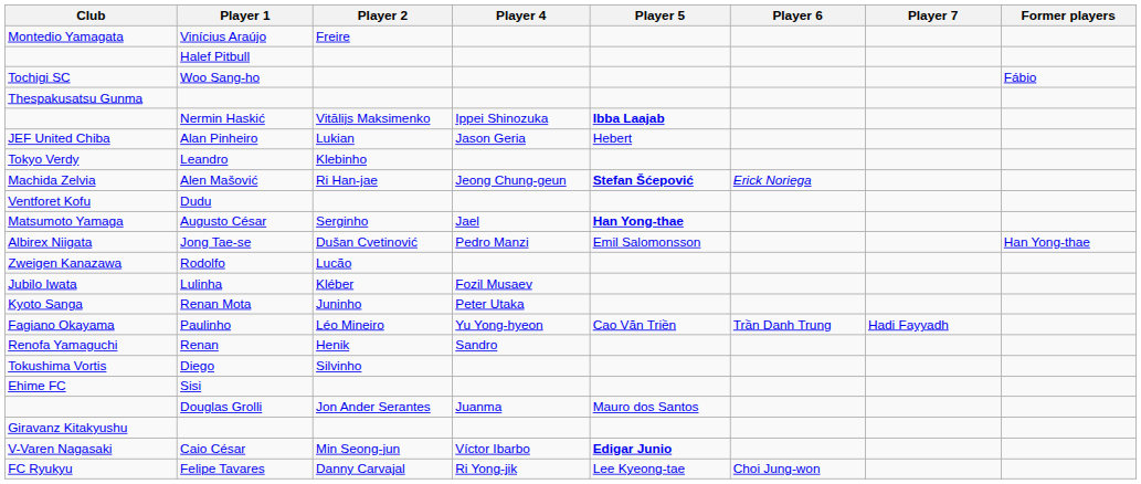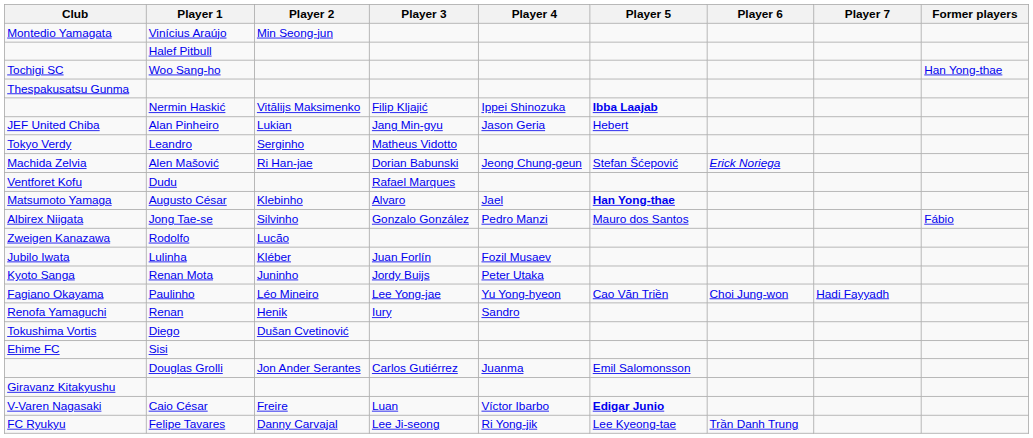 <table class="wikitable sortable" style="font-size:90%;">
 <tr>
 <th width="200">Club</th>
 <th width="160">Player 1</th>
 <th width="160">Player 2</th>
+<th width="160">Player 3</th>
 <th width="160">Player 4</th>
 <th width="160">Player 5</th>
 <th width="160">Player 6</th>
 <th width="160">Player 7</th>
 <th width="160">Former players</th>
 </tr>
 <tr>
 <td><a href='#'>Montedio Yamagata</a></td>
 <td> <a href='#'>Vinícius Araújo</a></td>
-<td> <a href='#'>Freire</a></td>
+<td> <a href='#'>Min Seong-jun</a></td>
+<td></td>
 <td></td>
 <td></td>
 <td></td>
 <td></td>
 <td></td>
 </tr>
 <tr>
 <td></td>
 <td> <a href='#'>Halef Pitbull</a></td>
 <td></td>
 <td></td>
 <td></td>
 <td></td>
 <td></td>
 <td></td>
+<td></td>
 </tr>
 <tr>
 <td><a href='#'>Tochigi SC</a></td>
 <td> <a href='#'>Woo Sang-ho</a></td>
 <td></td>
 <td></td>
 <td></td>
 <td></td>
 <td></td>
-<td> <a href='#'>Fábio</a></td>
+<td></td>
+<td> <a href='#'>Han Yong-thae</a></td>
 </tr>
 <tr>
 <td><a href='#'>Thespakusatsu Gunma</a></td>
+<td></td>
 <td></td>
 <td></td>
 <td></td>
 <td></td>
 <td></td>
 <td></td>
 <td></td>
 </tr>
 <tr>
 <td></td>
 <td> <a href='#'>Nermin Haskić</a></td>
 <td> <a href='#'>Vitālijs Maksimenko</a></td>
+<td> <a href='#'>Filip Kljajić</a></td>
 <td> <a href='#'>Ippei Shinozuka</a></td>
 <td> <strong><a href='#'>Ibba Laajab</a></strong></td>
 <td></td>
 <td></td>
 <td></td>
 </tr>
 <tr>
 <td><a href='#'>JEF United Chiba</a></td>
 <td> <a href='#'>Alan Pinheiro</a></td>
 <td> <a href='#'>Lukian</a></td>
+<td> <a href='#'>Jang Min-gyu</a></td>
 <td> <a href='#'>Jason Geria</a></td>
 <td> <a href='#'>Hebert</a></td>
 <td></td>
 <td></td>
 <td></td>
 </tr>
 <tr>
 <td><a href='#'>Tokyo Verdy</a></td>
 <td> <a href='#'>Leandro</a></td>
-<td> <a href='#'>Klebinho</a></td>
+<td> <a href='#'>Serginho</a></td>
+<td> <a href='#'>Matheus Vidotto</a></td>
 <td></td>
 <td></td>
 <td></td>
 <td></td>
 <td></td>
 </tr>
 <tr>
 <td><a href='#'>Machida Zelvia</a></td>
 <td> <a href='#'>Alen Mašović</a></td>
 <td> <a href='#'>Ri Han-jae</a></td>
+<td> <a href='#'>Dorian Babunski</a></td>
 <td> <a href='#'>Jeong Chung-geun</a></td>
-<td><strong> <a href='#'>Stefan Šćepović</a></strong></td>
+<td> <a href='#'>Stefan Šćepović</a></td>
 <td> <em><a href='#'>Erick Noriega</a></em></td>
 <td></td>
 <td></td>
 </tr>
 <tr>
 <td><a href='#'>Ventforet Kofu</a></td>
 <td> <a href='#'>Dudu</a></td>
 <td></td>
+<td> <a href='#'>Rafael Marques</a></td>
 <td></td>
 <td></td>
 <td></td>
 <td></td>
 <td></td>
 </tr>
 <tr>
 <td><a href='#'>Matsumoto Yamaga</a></td>
 <td> <a href='#'>Augusto César</a></td>
-<td> <a href='#'>Serginho</a></td>
+<td> <a href='#'>Klebinho</a></td>
+<td> <a href='#'>Alvaro</a></td>
 <td> <a href='#'>Jael</a></td>
 <td> <strong><a href='#'>Han Yong-thae</a></strong></td>
 <td></td>
 <td></td>
 <td></td>
 </tr>
 <tr>
 <td><a href='#'>Albirex Niigata</a></td>
 <td> <a href='#'>Jong Tae-se</a></td>
-<td> <a href='#'>Dušan Cvetinović</a></td>
+<td> <a href='#'>Silvinho</a></td>
+<td> <a href='#'>Gonzalo González</a></td>
 <td> <a href='#'>Pedro Manzi</a></td>
-<td> <a href='#'>Emil Salomonsson</a></td>
+<td> <a href='#'>Mauro dos Santos</a></td>
 <td></td>
 <td></td>
-<td> <a href='#'>Han Yong-thae</a></td>
+<td> <a href='#'>Fábio</a></td>
 </tr>
 <tr>
 <td><a href='#'>Zweigen Kanazawa</a></td>
 <td> <a href='#'>Rodolfo</a></td>
 <td> <a href='#'>Lucão</a></td>
 <td></td>
 <td></td>
 <td></td>
 <td></td>
 <td></td>
+<td></td>
 </tr>
 <tr>
 <td><a href='#'>Jubilo Iwata</a></td>
 <td> <a href='#'>Lulinha</a></td>
 <td> <a href='#'>Kléber</a></td>
+<td> <a href='#'>Juan Forlín</a></td>
 <td> <a href='#'>Fozil Musaev</a></td>
 <td></td>
 <td></td>
 <td></td>
 <td></td>
 </tr>
 <tr>
 <td><a href='#'>Kyoto Sanga</a></td>
 <td> <a href='#'>Renan Mota</a></td>
 <td> <a href='#'>Juninho</a></td>
+<td> <a href='#'>Jordy Buijs</a></td>
 <td> <a href='#'>Peter Utaka</a></td>
 <td></td>
 <td></td>
 <td></td>
 <td></td>
 </tr>
 <tr>
 <td><a href='#'>Fagiano Okayama</a></td>
 <td> <a href='#'>Paulinho</a></td>
 <td> <a href='#'>Léo Mineiro</a></td>
+<td> <a href='#'>Lee Yong-jae</a></td>
 <td> <a href='#'>Yu Yong-hyeon</a></td>
 <td> <a href='#'>Cao Văn Triền</a></td>
-<td> <a href='#'>Trần Danh Trung</a></td>
+<td> <a href='#'>Choi Jung-won</a></td>
 <td> <a href='#'>Hadi Fayyadh</a></td>
 <td></td>
 </tr>
 <tr>
 <td><a href='#'>Renofa Yamaguchi</a></td>
 <td> <a href='#'>Renan</a></td>
 <td> <a href='#'>Henik</a></td>
+<td> <a href='#'>Iury</a></td>
 <td> <a href='#'>Sandro</a></td>
 <td></td>
 <td></td>
 <td></td>
 <td></td>
 </tr>
 <tr>
 <td><a href='#'>Tokushima Vortis</a></td>
 <td> <a href='#'>Diego</a></td>
-<td> <a href='#'>Silvinho</a></td>
+<td> <a href='#'>Dušan Cvetinović</a></td>
+<td></td>
 <td></td>
 <td></td>
 <td></td>
 <td></td>
 <td></td>
 </tr>
 <tr>
 <td><a href='#'>Ehime FC</a></td>
 <td> <a href='#'>Sisi</a></td>
 <td></td>
 <td></td>
 <td></td>
 <td></td>
 <td></td>
 <td></td>
+<td></td>
 </tr>
 <tr>
 <td></td>
 <td> <a href='#'>Douglas Grolli</a></td>
 <td> <a href='#'>Jon Ander Serantes</a></td>
+<td> <a href='#'>Carlos Gutiérrez</a></td>
 <td> <a href='#'>Juanma</a></td>
-<td> <a href='#'>Mauro dos Santos</a></td>
+<td> <a href='#'>Emil Salomonsson</a></td>
 <td></td>
 <td></td>
 <td></td>
 </tr>
 <tr>
 <td><a href='#'>Giravanz Kitakyushu</a></td>
 <td></td>
 <td></td>
 <td></td>
 <td></td>
 <td></td>
 <td></td>
 <td></td>
+<td></td>
 </tr>
 <tr>
 <td><a href='#'>V-Varen Nagasaki</a></td>
 <td> <a href='#'>Caio César</a></td>
-<td> <a href='#'>Min Seong-jun</a></td>
+<td> <a href='#'>Freire</a></td>
+<td> <a href='#'>Luan</a></td>
 <td> <a href='#'>Víctor Ibarbo</a></td>
 <td> <strong><a href='#'>Edigar Junio</a></strong></td>
 <td></td>
 <td></td>
 <td></td>
 </tr>
 <tr>
 <td><a href='#'>FC Ryukyu</a></td>
 <td> <a href='#'>Felipe Tavares</a></td>
 <td> <a href='#'>Danny Carvajal</a></td>
+<td> <a href='#'>Lee Ji-seong</a></td>
 <td> <a href='#'>Ri Yong-jik</a></td>
 <td> <a href='#'>Lee Kyeong-tae</a></td>
-<td> <a href='#'>Choi Jung-won</a></td>
+<td> <a href='#'>Trần Danh Trung</a></td>
 <td></td>
 <td></td>
 </tr>
 </table>
